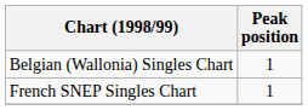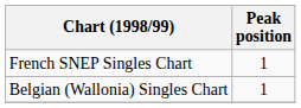 <table class="wikitable sortable">
 <tr>
 <th>Chart (1998/99)</th>
 <th>Peak<br>position</th>
 </tr>
 <tr>
-<td>Belgian (Wallonia) Singles Chart</td>
+<td>French SNEP Singles Chart</td>
 <td align="center">1</td>
 </tr>
 <tr>
-<td>French SNEP Singles Chart</td>
+<td>Belgian (Wallonia) Singles Chart</td>
 <td align="center">1</td>
 </tr>
 <tr>
 </tr>
 </table>
